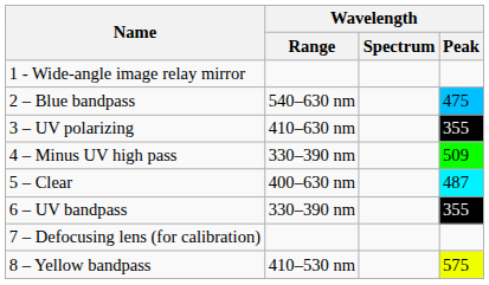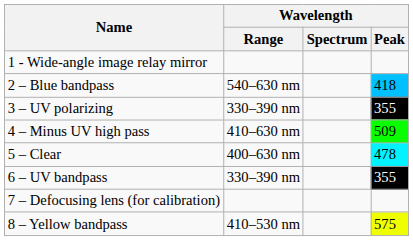 <table class="wikitable sortable">
 <tr>
 <th rowspan="2" scope="col">Name</th>
 <th colspan="3" scope="col">Wavelength</th>
 </tr>
 <tr>
 <th>Range</th>
 <th>Spectrum</th>
 <th>Peak</th>
 </tr>
 <tr>
 <td>1 - Wide-angle image relay mirror</td>
 <td></td>
 <td></td>
 <td></td>
 </tr>
 <tr>
 <td>2 – Blue bandpass</td>
 <td>540–630 nm</td>
 <td></td>
-<td style="background:#00c0ff;">475</td>
+<td style="background:#00c0ff;">418</td>
 </tr>
 <tr>
 <td>3 – UV polarizing</td>
-<td>410–630 nm</td>
+<td>330–390 nm</td>
 <td></td>
 <td style="background:#000000;color:#fff;">355</td>
 </tr>
 <tr>
 <td>4 – Minus UV high pass</td>
-<td>330–390 nm</td>
+<td>410–630 nm</td>
 <td></td>
 <td style="background:#09ff00;">509</td>
 </tr>
 <tr>
 <td>5 – Clear</td>
 <td>400–630 nm</td>
 <td></td>
-<td style="background:#00f3ff;">487</td>
+<td style="background:#00f3ff;">478</td>
 </tr>
 <tr>
 <td>6 – UV bandpass</td>
 <td>330–390 nm</td>
 <td></td>
 <td style="background:#000000;color:#fff;">355</td>
 </tr>
 <tr>
 <td>7 – Defocusing lens (for calibration)</td>
 <td></td>
 <td></td>
 <td></td>
 </tr>
 <tr>
 <td>8 – Yellow bandpass</td>
 <td>410–530 nm</td>
 <td></td>
 <td style="background:#f0ff00;">575</td>
 </tr>
 </table>
